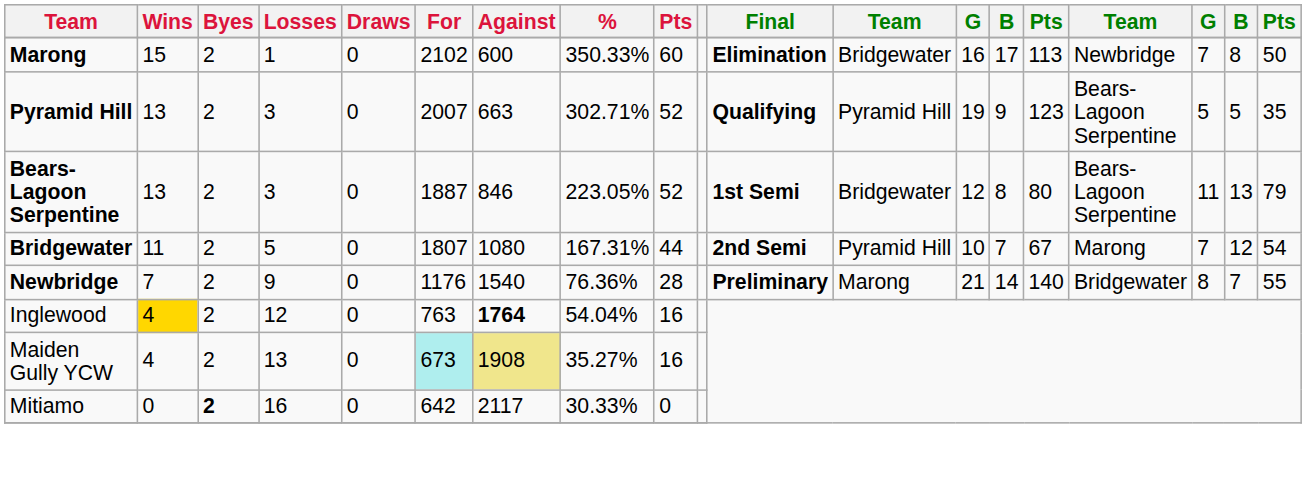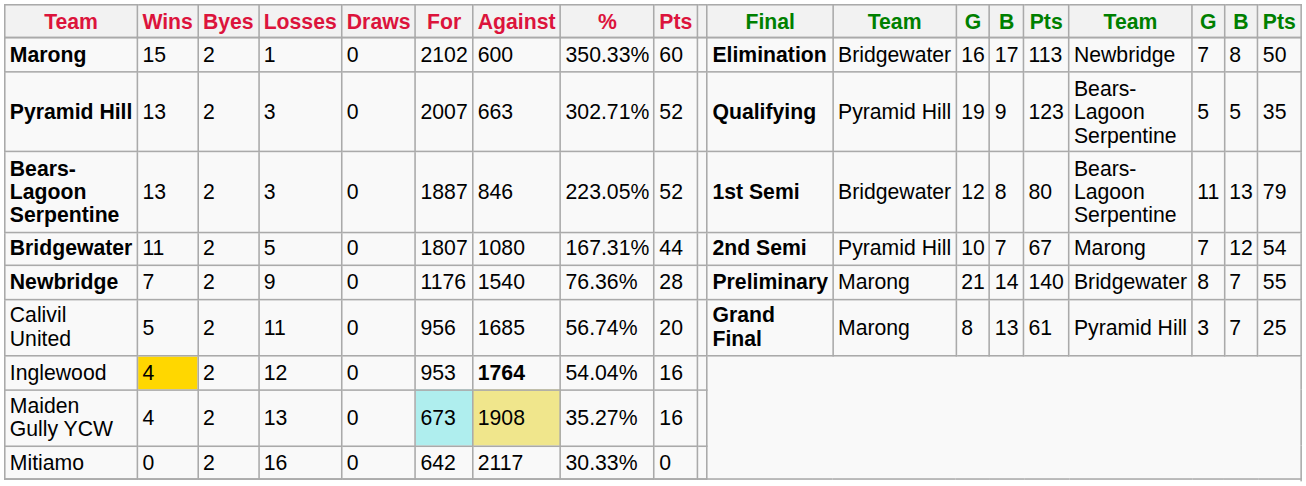 <table style="font-size: 85%; text-align: left;" class="wikitable">
 <tr>
 <th style="color:crimson">Team</th>
 <th style="color:crimson">Wins</th>
 <th style="color:crimson">Byes</th>
 <th style="color:crimson">Losses</th>
 <th style="color:crimson">Draws</th>
 <th style="color:crimson">For</th>
 <th style="color:crimson">Against</th>
 <th style="color:crimson">%</th>
 <th style="color:crimson">Pts</th>
 <th></th>
 <th style="color:green">Final</th>
 <th style="color:green">Team</th>
 <th style="color:green">G</th>
 <th style="color:green">B</th>
 <th style="color:green">Pts</th>
 <th style="color:green">Team</th>
 <th style="color:green">G</th>
 <th style="color:green">B</th>
 <th style="color:green">Pts</th>
 </tr>
 <tr>
 </tr>
 <tr>
 </tr>
 <tr>
 <td><strong>	Marong	</strong></td>
 <td>15</td>
 <td>2</td>
 <td>1</td>
 <td>0</td>
 <td>2102</td>
 <td>600</td>
 <td>350.33%</td>
 <td>60</td>
 <td></td>
 <td><strong>Elimination</strong></td>
 <td>Bridgewater</td>
 <td>16</td>
 <td>17</td>
 <td>113</td>
 <td>Newbridge</td>
 <td>7</td>
 <td>8</td>
 <td>50</td>
 </tr>
 <tr>
 <td><strong>	Pyramid Hill	</strong></td>
 <td>13</td>
 <td>2</td>
 <td>3</td>
 <td>0</td>
 <td>2007</td>
 <td>663</td>
 <td>302.71%</td>
 <td>52</td>
 <td></td>
 <td><strong>Qualifying</strong></td>
 <td>Pyramid Hill</td>
 <td>19</td>
 <td>9</td>
 <td>123</td>
 <td>Bears-Lagoon Serpentine</td>
 <td>5</td>
 <td>5</td>
 <td>35</td>
 </tr>
 <tr>
 <td><strong>	Bears-Lagoon Serpentine </strong></td>
 <td>13</td>
 <td>2</td>
 <td>3</td>
 <td>0</td>
 <td>1887</td>
 <td>846</td>
 <td>223.05%</td>
 <td>52</td>
 <td></td>
 <td><strong>1st Semi</strong></td>
 <td>Bridgewater</td>
 <td>12</td>
 <td>8</td>
 <td>80</td>
 <td>Bears-Lagoon Serpentine</td>
 <td>11</td>
 <td>13</td>
 <td>79</td>
 </tr>
 <tr>
 <td><strong>	Bridgewater </strong></td>
 <td>11</td>
 <td>2</td>
 <td>5</td>
 <td>0</td>
 <td>1807</td>
 <td>1080</td>
 <td>167.31%</td>
 <td>44</td>
 <td></td>
 <td><strong>2nd Semi</strong></td>
 <td>Pyramid Hill</td>
 <td>10</td>
 <td>7</td>
 <td>67</td>
 <td>Marong</td>
 <td>7</td>
 <td>12</td>
 <td>54</td>
 </tr>
 <tr>
 <td><strong>	Newbridge</strong></td>
 <td>7</td>
 <td>2</td>
 <td>9</td>
 <td>0</td>
 <td>1176</td>
 <td>1540</td>
 <td>76.36%</td>
 <td>28</td>
 <td></td>
 <td><strong>Preliminary</strong></td>
 <td>Marong</td>
 <td>21</td>
 <td>14</td>
 <td>140</td>
 <td>Bridgewater</td>
 <td>8</td>
 <td>7</td>
 <td>55</td>
 </tr>
 <tr>
+<td>Calivil United</td>
+<td>5</td>
+<td>2</td>
+<td>11</td>
+<td>0</td>
+<td>956</td>
+<td>1685</td>
+<td>56.74%</td>
+<td>20</td>
+<td></td>
+<td><strong>Grand Final</strong></td>
+<td>Marong</td>
+<td>8</td>
+<td>13</td>
+<td>61</td>
+<td>Pyramid Hill</td>
+<td>3</td>
+<td>7</td>
+<td>25</td>
+</tr>
+<tr>
 <td>Inglewood</td>
 <td style="background: gold;">4</td>
 <td>2</td>
 <td>12</td>
 <td>0</td>
-<td>763</td>
+<td>953</td>
 <td><strong>1764</strong></td>
 <td>54.04%</td>
 <td>16</td>
 <td></td>
 </tr>
 <tr>
 <td>Maiden Gully YCW</td>
 <td>4</td>
 <td>2</td>
 <td>13</td>
 <td>0</td>
 <td style="background: paleturquoise;">673</td>
 <td style="background: khaki;">1908</td>
 <td>35.27%</td>
 <td>16</td>
 <td></td>
 </tr>
 <tr>
 <td>Mitiamo</td>
 <td>0</td>
-<td><strong>2</strong></td>
+<td>2</td>
 <td>16</td>
 <td>0</td>
 <td>642</td>
 <td>2117</td>
 <td>30.33%</td>
 <td>0</td>
 <td></td>
 </tr>
 <tr>
 </tr>
 </table>
